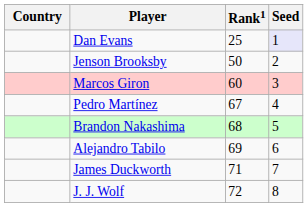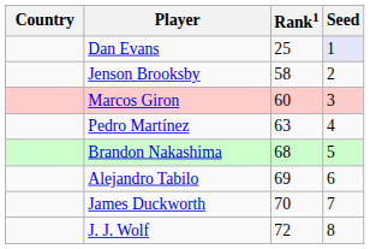 <table class="wikitable" border="1">
 <tr>
 <th width="70">Country</th>
 <th width="175">Player</th>
 <th>Rank<sup>1</sup></th>
 <th>Seed</th>
 </tr>
 <tr>
 <td></td>
 <td><a href='#'>Dan Evans</a></td>
 <td>25</td>
 <td style="background: lavender;">1</td>
 </tr>
 <tr>
 <td></td>
 <td><a href='#'>Jenson Brooksby</a></td>
-<td>50</td>
+<td>58</td>
 <td>2</td>
 </tr>
 <tr bgcolor=#fcc>
 <td></td>
 <td><a href='#'>Marcos Giron</a></td>
 <td>60</td>
 <td>3</td>
 </tr>
 <tr>
 <td></td>
 <td><a href='#'>Pedro Martínez</a></td>
-<td>67</td>
+<td>63</td>
 <td>4</td>
 </tr>
 <tr bgcolor=#cfc>
 <td></td>
 <td><a href='#'>Brandon Nakashima</a></td>
 <td>68</td>
 <td>5</td>
 </tr>
 <tr>
 <td></td>
 <td><a href='#'>Alejandro Tabilo</a></td>
 <td>69</td>
 <td>6</td>
 </tr>
 <tr>
 <td></td>
 <td><a href='#'>James Duckworth</a></td>
-<td>71</td>
+<td>70</td>
 <td>7</td>
 </tr>
 <tr>
 <td></td>
 <td><a href='#'>J. J. Wolf</a></td>
 <td>72</td>
 <td>8</td>
 </tr>
 </table>
